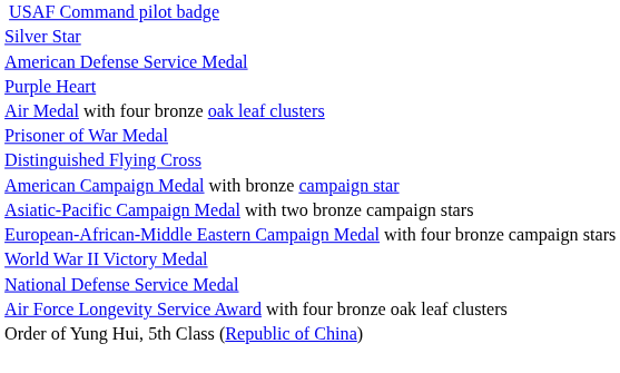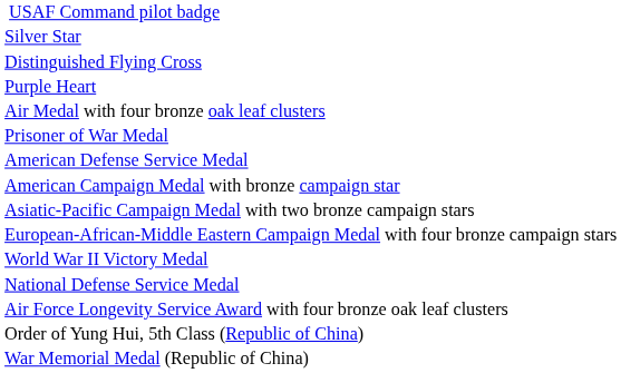 <table>
 <tr>
 <td colspan="2">  <a href='#'>USAF Command pilot badge</a></td>
 </tr>
 <tr>
 <td></td>
 <td><a href='#'>Silver Star</a></td>
 </tr>
 <tr>
 <td></td>
-<td><a href='#'>American Defense Service Medal</a></td>
+<td><a href='#'>Distinguished Flying Cross</a></td>
 </tr>
 <tr>
 <td></td>
 <td><a href='#'>Purple Heart</a></td>
 </tr>
 <tr>
 <td></td>
 <td><a href='#'>Air Medal</a> with four bronze <a href='#'>oak leaf clusters</a></td>
 </tr>
 <tr>
 <td></td>
 <td><a href='#'>Prisoner of War Medal</a></td>
 </tr>
 <tr>
 <td></td>
-<td><a href='#'>Distinguished Flying Cross</a></td>
+<td><a href='#'>American Defense Service Medal</a></td>
 </tr>
 <tr>
 <td></td>
 <td><a href='#'>American Campaign Medal</a> with bronze <a href='#'>campaign star</a></td>
 </tr>
 <tr>
 <td></td>
 <td><a href='#'>Asiatic-Pacific Campaign Medal</a> with two bronze campaign stars</td>
 </tr>
 <tr>
 <td></td>
 <td><a href='#'>European-African-Middle Eastern Campaign Medal</a> with four bronze campaign stars</td>
 </tr>
 <tr>
 <td></td>
 <td><a href='#'>World War II Victory Medal</a></td>
 </tr>
 <tr>
 <td></td>
 <td><a href='#'>National Defense Service Medal</a></td>
 </tr>
 <tr>
 <td></td>
 <td><a href='#'>Air Force Longevity Service Award</a> with four bronze oak leaf clusters</td>
 </tr>
 <tr>
 <td></td>
 <td>Order of Yung Hui, 5th Class (<a href='#'>Republic of China</a>)</td>
 </tr>
+<tr>
+<td></td>
+<td><a href='#'>War Memorial Medal</a> (Republic of China)</td>
+</tr>
 </table>
